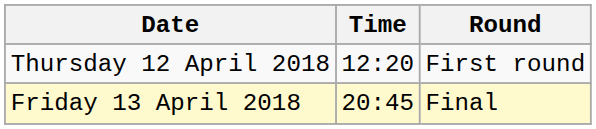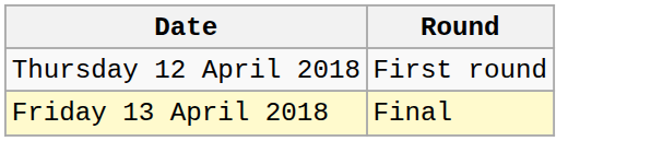 <table class="wikitable">
 <tr>
 <th>Date</th>
-<th>Time</th>
 <th>Round</th>
 </tr>
 <tr>
 <td>Thursday 12 April 2018</td>
-<td>12:20</td>
 <td>First round</td>
 </tr>
 <tr>
 <td style=background:lemonchiffon>Friday 13 April 2018</td>
-<td style=background:lemonchiffon>20:45</td>
 <td style=background:lemonchiffon>Final</td>
 </tr>
 </table>
